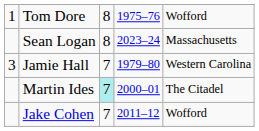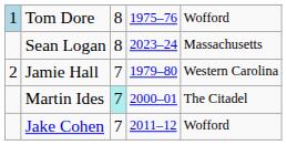 <table class="wikitable">
 <tr>
 </tr>
 <tr>
-<td>1</td>
+<td style="background: lightblue;">1</td>
 <td>Tom Dore</td>
 <td>8</td>
 <td style="font-size:80%;"><a href='#'>1975–76</a></td>
 <td style="font-size:80%;">Wofford</td>
 </tr>
 <tr>
 <td></td>
 <td>Sean Logan</td>
 <td>8</td>
 <td style="font-size:80%;"><a href='#'>2023–24</a></td>
 <td style="font-size:80%;">Massachusetts</td>
 </tr>
 <tr>
-<td>3</td>
+<td>2</td>
 <td>Jamie Hall</td>
 <td>7</td>
 <td style="font-size:80%;"><a href='#'>1979–80</a></td>
 <td style="font-size:80%;">Western Carolina</td>
 </tr>
 <tr>
 <td></td>
 <td>Martin Ides</td>
 <td style="background: paleturquoise;">7</td>
 <td style="font-size:80%;"><a href='#'>2000–01</a></td>
 <td style="font-size:80%;">The Citadel</td>
 </tr>
 <tr>
 <td></td>
 <td><a href='#'>Jake Cohen</a></td>
 <td>7</td>
 <td style="font-size:80%;"><a href='#'>2011–12</a></td>
 <td style="font-size:80%;">Wofford</td>
 </tr>
 </table>
